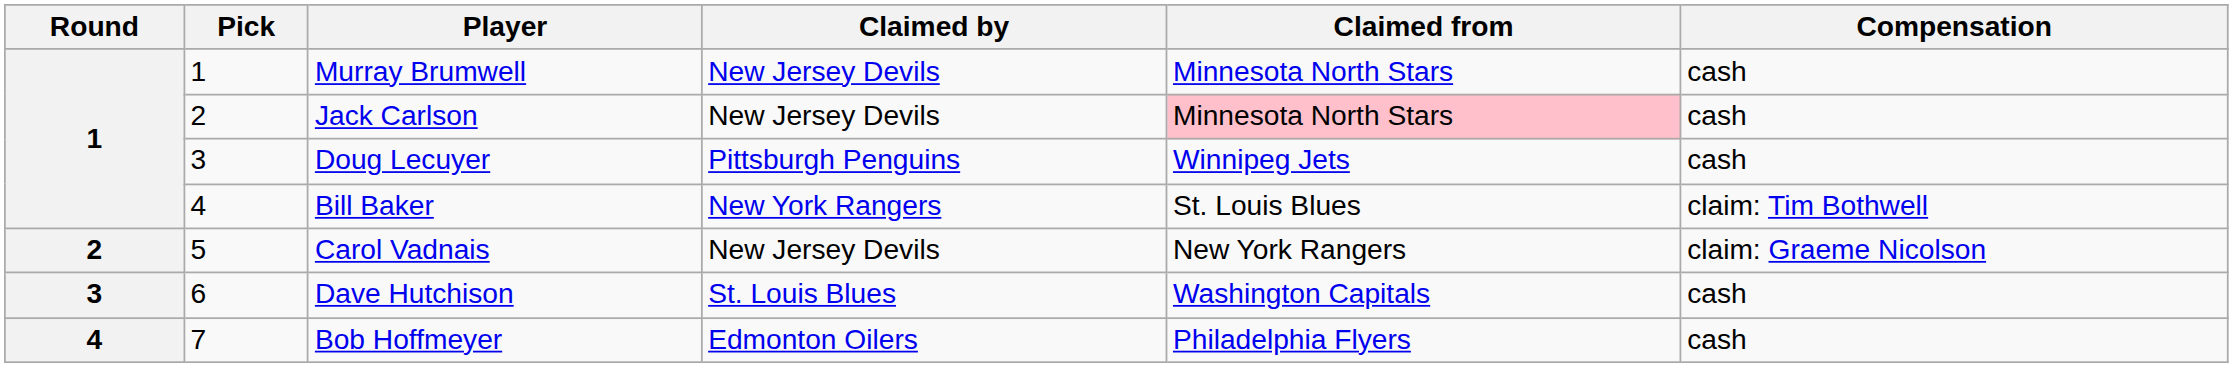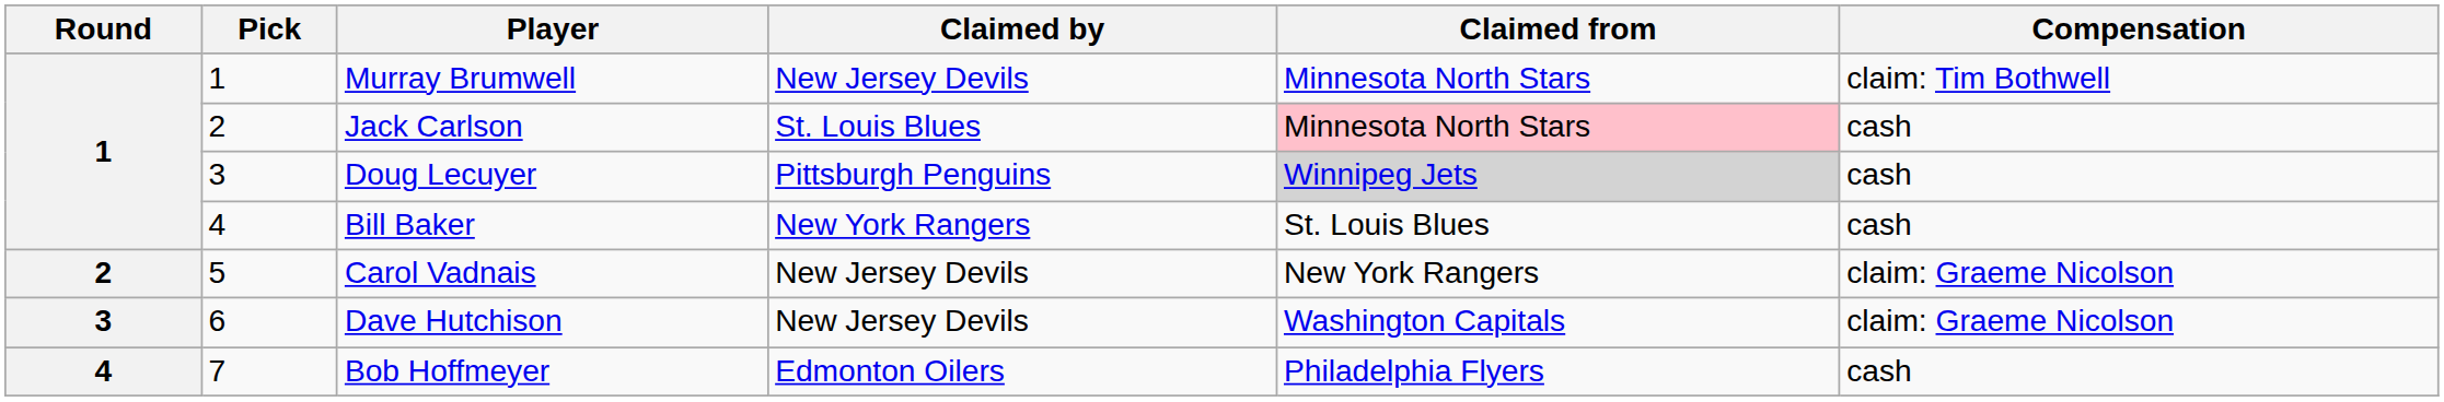 <table class="wikitable" style="width: 100%">
 <tr>
 <th scope="col">Round</th>
 <th scope="col">Pick</th>
 <th scope="col">Player</th>
 <th scope="col">Claimed by</th>
 <th scope="col">Claimed from</th>
 <th scope="col">Compensation</th>
 </tr>
 <tr>
 <th scope="row" rowspan="4">1</th>
 <td>1</td>
 <td><a href='#'>Murray Brumwell</a></td>
 <td><a href='#'>New Jersey Devils</a></td>
 <td><a href='#'>Minnesota North Stars</a></td>
-<td>cash</td>
+<td>claim: <a href='#'>Tim Bothwell</a></td>
 </tr>
 <tr>
 <td>2</td>
 <td><a href='#'>Jack Carlson</a></td>
-<td>New Jersey Devils</td>
+<td><a href='#'>St. Louis Blues</a></td>
 <td style="background: pink;">Minnesota North Stars</td>
 <td>cash</td>
 </tr>
 <tr>
 <td>3</td>
 <td><a href='#'>Doug Lecuyer</a></td>
 <td><a href='#'>Pittsburgh Penguins</a></td>
-<td><a href='#'>Winnipeg Jets</a></td>
+<td style="background: lightgrey;"><a href='#'>Winnipeg Jets</a></td>
 <td>cash</td>
 </tr>
 <tr>
 <td>4</td>
 <td><a href='#'>Bill Baker</a></td>
 <td><a href='#'>New York Rangers</a></td>
 <td>St. Louis Blues</td>
-<td>claim: <a href='#'>Tim Bothwell</a></td>
+<td>cash</td>
 </tr>
 <tr>
 <th scope="row">2</th>
 <td>5</td>
 <td><a href='#'>Carol Vadnais</a></td>
 <td>New Jersey Devils</td>
 <td>New York Rangers</td>
 <td>claim: <a href='#'>Graeme Nicolson</a></td>
 </tr>
 <tr>
 <th scope="row">3</th>
 <td>6</td>
 <td><a href='#'>Dave Hutchison</a></td>
-<td><a href='#'>St. Louis Blues</a></td>
+<td>New Jersey Devils</td>
 <td><a href='#'>Washington Capitals</a></td>
-<td>cash</td>
+<td>claim: <a href='#'>Graeme Nicolson</a></td>
 </tr>
 <tr>
 <th scope="row">4</th>
 <td>7</td>
 <td><a href='#'>Bob Hoffmeyer</a></td>
 <td><a href='#'>Edmonton Oilers</a></td>
 <td><a href='#'>Philadelphia Flyers</a></td>
 <td>cash</td>
 </tr>
 </table>
